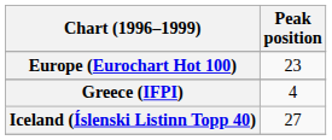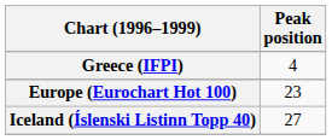 <table class="wikitable sortable plainrowheaders" style="text-align:center">
 <tr>
 <th>Chart (1996–1999)</th>
 <th>Peak<br>position</th>
 </tr>
 <tr>
 </tr>
 <tr>
 </tr>
 <tr>
 </tr>
 <tr>
 </tr>
 <tr>
 </tr>
 <tr>
-<th scope="row">Europe (<a href='#'>Eurochart Hot 100</a>)</th>
-<td>23</td>
+<th scope="row">Greece (<a href='#'>IFPI</a>)</th>
+<td>4</td>
 </tr>
 <tr>
 </tr>
 <tr>
 </tr>
 <tr>
-<th scope="row">Greece (<a href='#'>IFPI</a>)</th>
-<td>4</td>
+<th scope="row">Europe (<a href='#'>Eurochart Hot 100</a>)</th>
+<td>23</td>
 </tr>
 <tr>
 <th scope="row">Iceland (<a href='#'>Íslenski Listinn Topp 40</a>)</th>
 <td>27</td>
 </tr>
 <tr>
 </tr>
 <tr>
 </tr>
 <tr>
 </tr>
 <tr>
 </tr>
 <tr>
 </tr>
 <tr>
 </tr>
 <tr>
 </tr>
 <tr>
 </tr>
 <tr>
 </tr>
 <tr>
 </tr>
 <tr>
 </tr>
 <tr>
 </tr>
 </table>
